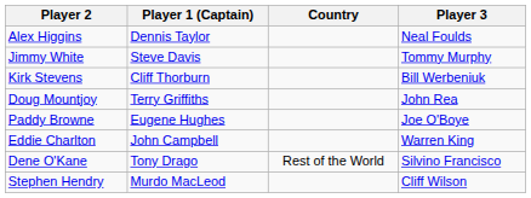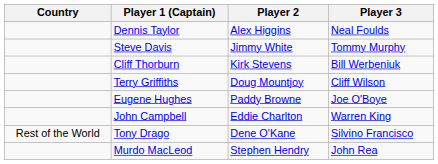 <table class="wikitable" width=50%>
 <tr>
+<th>Country</th>
+<th>Player 1 (Captain)</th>
 <th>Player 2</th>
-<th>Player 1 (Captain)</th>
-<th>Country</th>
 <th>Player 3</th>
 </tr>
 <tr bgcolor=>
+<td align="center"></td>
+<td><a href='#'>Dennis Taylor</a></td>
 <td><a href='#'>Alex Higgins</a></td>
-<td><a href='#'>Dennis Taylor</a></td>
-<td align="center"></td>
 <td><a href='#'>Neal Foulds</a></td>
 </tr>
 <tr bgcolor=>
+<td align="center"></td>
+<td><a href='#'>Steve Davis</a></td>
 <td><a href='#'>Jimmy White</a></td>
-<td><a href='#'>Steve Davis</a></td>
-<td align="center"></td>
 <td><a href='#'>Tommy Murphy</a></td>
 </tr>
 <tr bgcolor=>
+<td align="center"></td>
+<td><a href='#'>Cliff Thorburn</a></td>
 <td><a href='#'>Kirk Stevens</a></td>
-<td><a href='#'>Cliff Thorburn</a></td>
-<td align="center"></td>
 <td><a href='#'>Bill Werbeniuk</a></td>
 </tr>
 <tr bgcolor=>
+<td align="center"></td>
+<td><a href='#'>Terry Griffiths</a></td>
 <td><a href='#'>Doug Mountjoy</a></td>
-<td><a href='#'>Terry Griffiths</a></td>
-<td align="center"></td>
-<td><a href='#'>John Rea</a></td>
+<td><a href='#'>Cliff Wilson</a></td>
 </tr>
 <tr bgcolor=>
+<td align="center"></td>
+<td><a href='#'>Eugene Hughes</a></td>
 <td><a href='#'>Paddy Browne</a></td>
-<td><a href='#'>Eugene Hughes</a></td>
-<td align="center"></td>
 <td><a href='#'>Joe O'Boye</a></td>
 </tr>
 <tr bgcolor=>
+<td align="center"></td>
+<td><a href='#'>John Campbell</a></td>
 <td><a href='#'>Eddie Charlton</a></td>
-<td><a href='#'>John Campbell</a></td>
-<td align="center"></td>
 <td><a href='#'>Warren King</a></td>
 </tr>
 <tr bgcolor=>
+<td align="center">Rest of the World</td>
+<td> <a href='#'>Tony Drago</a></td>
 <td> <a href='#'>Dene O'Kane</a></td>
-<td> <a href='#'>Tony Drago</a></td>
-<td align="center">Rest of the World</td>
 <td> <a href='#'>Silvino Francisco</a></td>
 </tr>
 <tr bgcolor=>
+<td align="center"></td>
+<td><a href='#'>Murdo MacLeod</a></td>
 <td><a href='#'>Stephen Hendry</a></td>
-<td><a href='#'>Murdo MacLeod</a></td>
-<td align="center"></td>
-<td><a href='#'>Cliff Wilson</a></td>
+<td><a href='#'>John Rea</a></td>
 </tr>
 </table>
